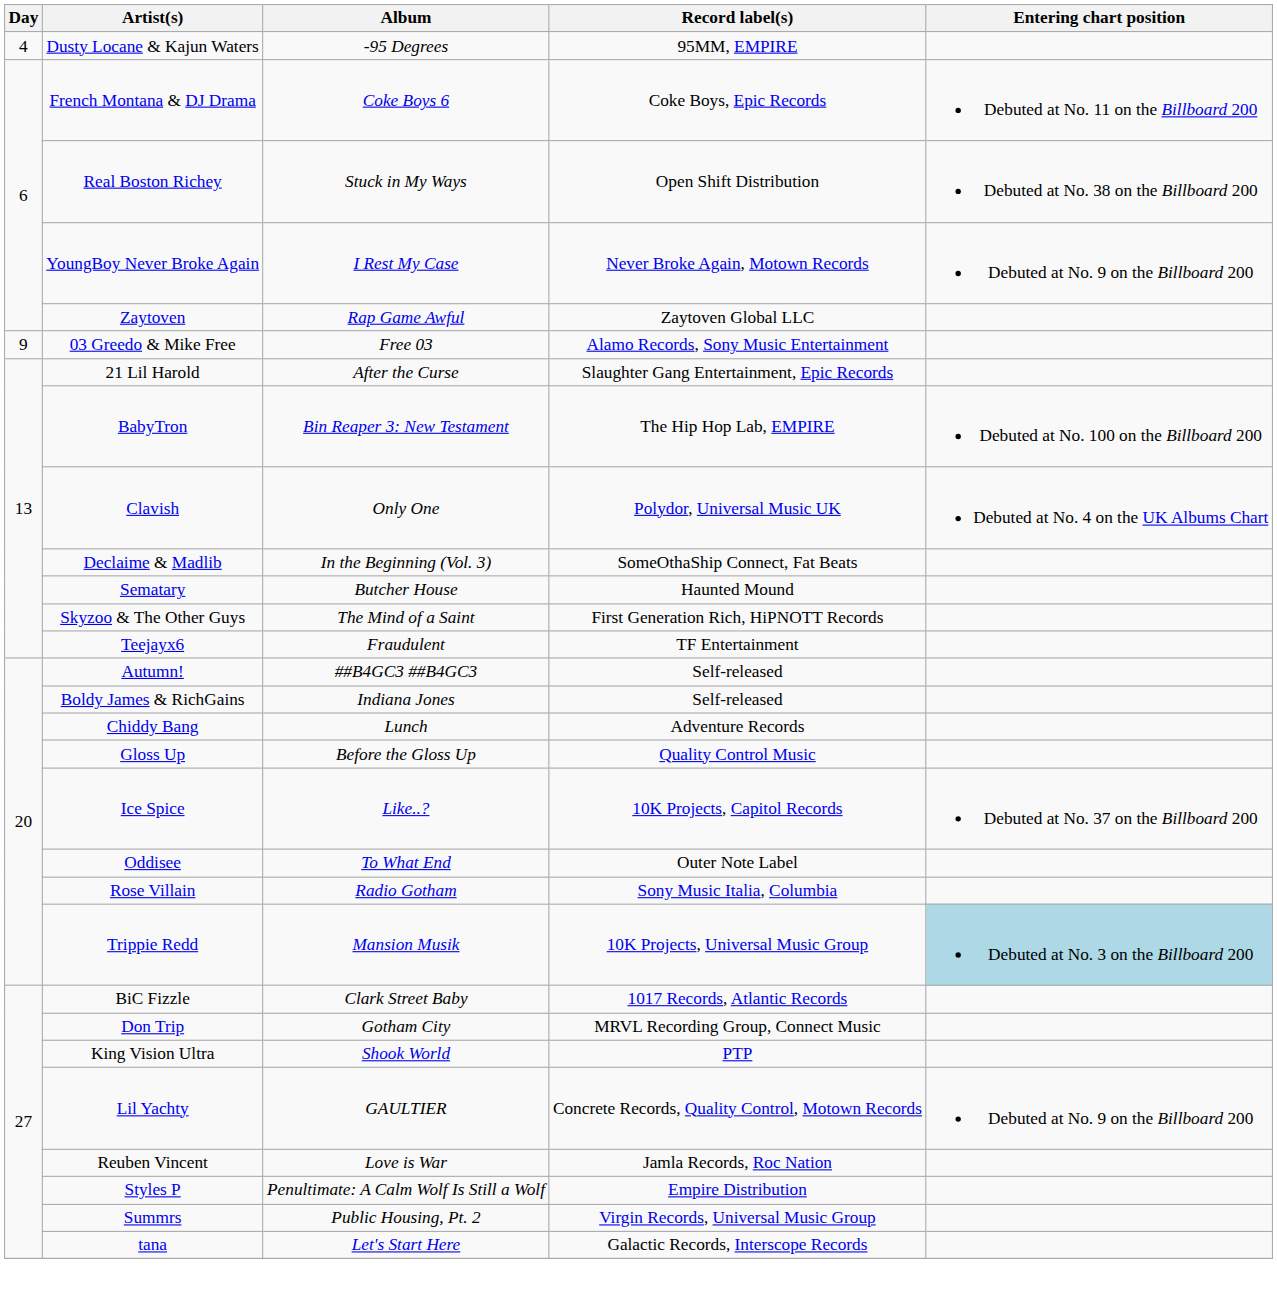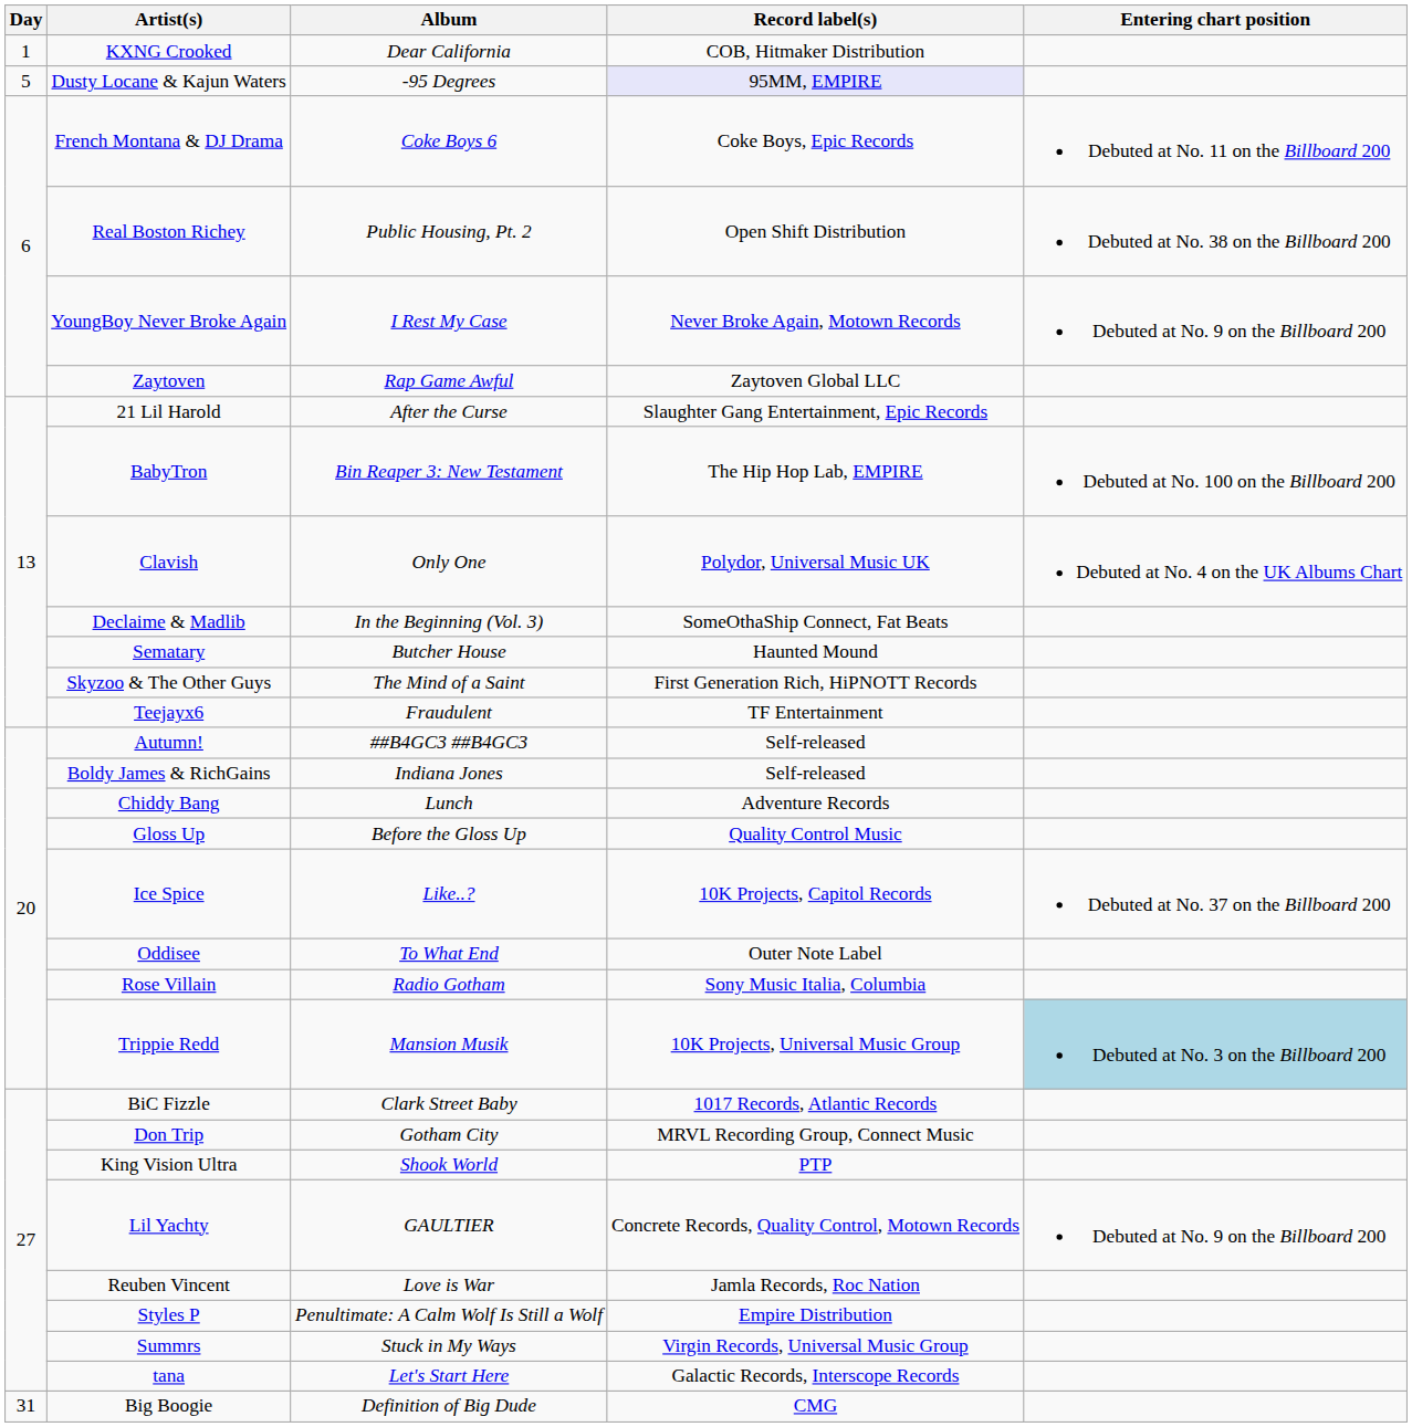 <table class="wikitable" style="text-align:center;">
 <tr>
 <th scope="col">Day</th>
 <th scope="col">Artist(s)</th>
 <th scope="col">Album</th>
 <th scope="col">Record label(s)</th>
 <th scope="col">Entering chart position</th>
 </tr>
 <tr>
-<td>4</td>
+<td>1</td>
+<td><a href='#'>KXNG Crooked</a></td>
+<td><em>Dear California</em></td>
+<td>COB, Hitmaker Distribution</td>
+<td></td>
+</tr>
+<tr>
+<td>5</td>
 <td><a href='#'>Dusty Locane</a> & Kajun Waters</td>
 <td><em>-95 Degrees</em></td>
-<td>95MM, <a href='#'>EMPIRE</a></td>
+<td style="background: lavender;">95MM, <a href='#'>EMPIRE</a></td>
 <td></td>
 </tr>
 <tr>
 <td rowspan="4">6</td>
 <td><a href='#'>French Montana</a> & <a href='#'>DJ Drama</a></td>
 <td><em><a href='#'>Coke Boys 6</a></em></td>
 <td>Coke Boys, <a href='#'>Epic Records</a></td>
 <td><br><ul><li>Debuted at No. 11 on the <a href='#'><em>Billboard</em> 200</a></li></ul></td>
 </tr>
 <tr>
 <td><a href='#'>Real Boston Richey</a></td>
-<td><em>Stuck in My Ways</em></td>
+<td><em>Public Housing, Pt. 2</em></td>
 <td>Open Shift Distribution</td>
 <td><br><ul><li>Debuted at No. 38 on the <em>Billboard</em> 200</li></ul></td>
 </tr>
 <tr>
 <td><a href='#'>YoungBoy Never Broke Again</a></td>
 <td><em><a href='#'>I Rest My Case</a></em></td>
 <td><a href='#'>Never Broke Again</a>, <a href='#'>Motown Records</a></td>
 <td><br><ul><li>Debuted at No. 9 on the <em>Billboard</em> 200</li></ul></td>
 </tr>
 <tr>
 <td><a href='#'>Zaytoven</a></td>
 <td><em><a href='#'>Rap Game Awful</a></em></td>
 <td>Zaytoven Global LLC</td>
-<td></td>
-</tr>
-<tr>
-<td>9</td>
-<td><a href='#'>03 Greedo</a> & Mike Free</td>
-<td><em>Free 03</em></td>
-<td><a href='#'>Alamo Records</a>, <a href='#'>Sony Music Entertainment</a></td>
 <td></td>
 </tr>
 <tr>
 <td rowspan="7">13</td>
 <td>21 Lil Harold</td>
 <td><em>After the Curse</em></td>
 <td>Slaughter Gang Entertainment, <a href='#'>Epic Records</a></td>
 <td></td>
 </tr>
 <tr>
 <td><a href='#'>BabyTron</a></td>
 <td><em><a href='#'>Bin Reaper 3: New Testament</a></em></td>
 <td>The Hip Hop Lab, <a href='#'>EMPIRE</a></td>
 <td><br><ul><li>Debuted at No. 100 on the <em>Billboard</em> 200</li></ul></td>
 </tr>
 <tr>
 <td><a href='#'>Clavish</a></td>
 <td><em>Only One</em></td>
 <td><a href='#'>Polydor</a>, <a href='#'>Universal Music UK</a></td>
 <td><br><ul><li>Debuted at No. 4 on the <a href='#'>UK Albums Chart</a></li></ul></td>
 </tr>
 <tr>
 <td><a href='#'>Declaime</a> & <a href='#'>Madlib</a></td>
 <td><em>In the Beginning (Vol. 3)</em></td>
 <td>SomeOthaShip Connect, Fat Beats</td>
 <td></td>
 </tr>
 <tr>
 <td><a href='#'>Sematary</a></td>
 <td><em>Butcher House</em></td>
 <td>Haunted Mound</td>
 <td></td>
 </tr>
 <tr>
 <td><a href='#'>Skyzoo</a> & The Other Guys</td>
 <td><em>The Mind of a Saint</em></td>
 <td>First Generation Rich, HiPNOTT Records</td>
 <td></td>
 </tr>
 <tr>
 <td><a href='#'>Teejayx6</a></td>
 <td><em>Fraudulent</em></td>
 <td>TF Entertainment</td>
 <td></td>
 </tr>
 <tr>
 <td rowspan="8">20</td>
 <td><a href='#'>Autumn!</a></td>
 <td><em>##B4GC3 ##B4GC3 </em></td>
 <td>Self-released</td>
 <td></td>
 </tr>
 <tr>
 <td><a href='#'>Boldy James</a> & RichGains</td>
 <td><em>Indiana Jones</em></td>
 <td>Self-released</td>
 <td></td>
 </tr>
 <tr>
 <td><a href='#'>Chiddy Bang</a></td>
 <td><em>Lunch</em></td>
 <td>Adventure Records</td>
 <td></td>
 </tr>
 <tr>
 <td><a href='#'>Gloss Up</a></td>
 <td><em>Before the Gloss Up</em></td>
 <td><a href='#'>Quality Control Music</a></td>
 <td></td>
 </tr>
 <tr>
 <td><a href='#'>Ice Spice</a></td>
 <td><em><a href='#'>Like..?</a></em></td>
 <td><a href='#'>10K Projects</a>, <a href='#'>Capitol Records</a></td>
 <td><br><ul><li>Debuted at No. 37 on the <em>Billboard</em> 200</li></ul></td>
 </tr>
 <tr>
 <td><a href='#'>Oddisee</a></td>
 <td><em><a href='#'>To What End</a></em></td>
 <td>Outer Note Label</td>
 <td></td>
 </tr>
 <tr>
 <td><a href='#'>Rose Villain</a></td>
 <td><em><a href='#'>Radio Gotham</a></em></td>
 <td><a href='#'>Sony Music Italia</a>, <a href='#'>Columbia</a></td>
 <td></td>
 </tr>
 <tr>
 <td><a href='#'>Trippie Redd</a></td>
 <td><em><a href='#'>Mansion Musik</a></em></td>
 <td><a href='#'>10K Projects</a>, <a href='#'>Universal Music Group</a></td>
 <td style="background: lightblue;"><br><ul><li>Debuted at No. 3 on the <em>Billboard</em> 200</li></ul></td>
 </tr>
 <tr>
 <td rowspan="8">27</td>
 <td>BiC Fizzle</td>
 <td><em>Clark Street Baby</em></td>
 <td><a href='#'>1017 Records</a>, <a href='#'>Atlantic Records</a></td>
 <td></td>
 </tr>
 <tr>
 <td><a href='#'>Don Trip</a></td>
 <td><em>Gotham City</em></td>
 <td>MRVL Recording Group, Connect Music</td>
 <td></td>
 </tr>
 <tr>
 <td>King Vision Ultra</td>
 <td><em><a href='#'>Shook World</a></em></td>
 <td><a href='#'>PTP</a></td>
 <td></td>
 </tr>
 <tr>
 <td><a href='#'>Lil Yachty</a></td>
 <td><em>GAULTIER</em></td>
 <td>Concrete Records, <a href='#'>Quality Control</a>, <a href='#'>Motown Records</a></td>
 <td><br><ul><li>Debuted at No. 9 on the <em>Billboard</em> 200</li></ul></td>
 </tr>
 <tr>
 <td>Reuben Vincent</td>
 <td><em>Love is War</em></td>
 <td>Jamla Records, <a href='#'>Roc Nation</a></td>
 <td></td>
 </tr>
 <tr>
 <td><a href='#'>Styles P</a></td>
 <td><em>Penultimate: A Calm Wolf Is Still a Wolf</em></td>
 <td><a href='#'>Empire Distribution</a></td>
 <td></td>
 </tr>
 <tr>
 <td><a href='#'>Summrs</a></td>
-<td><em>Public Housing, Pt. 2</em></td>
+<td><em>Stuck in My Ways</em></td>
 <td><a href='#'>Virgin Records</a>, <a href='#'>Universal Music Group</a></td>
 <td></td>
 </tr>
 <tr>
 <td><a href='#'>tana</a></td>
 <td><em><a href='#'>Let's Start Here</a></em></td>
 <td>Galactic Records, <a href='#'>Interscope Records</a></td>
 <td></td>
 </tr>
 <tr>
+<td>31</td>
+<td>Big Boogie</td>
+<td><em>Definition of Big Dude</em></td>
+<td><a href='#'>CMG</a></td>
+<td></td>
+</tr>
+<tr>
 </tr>
 </table>
